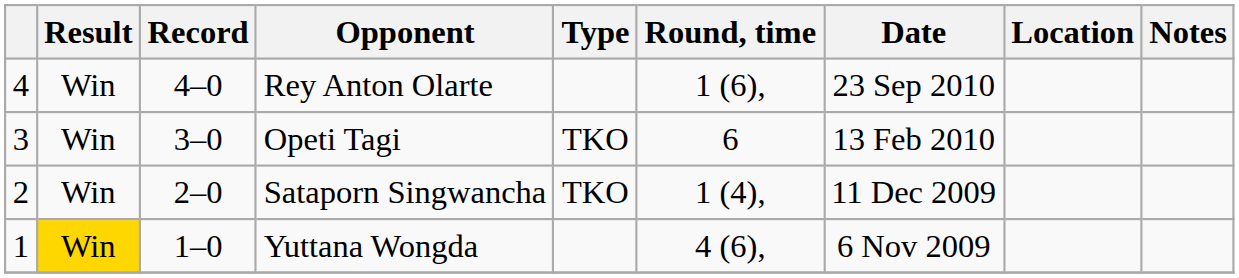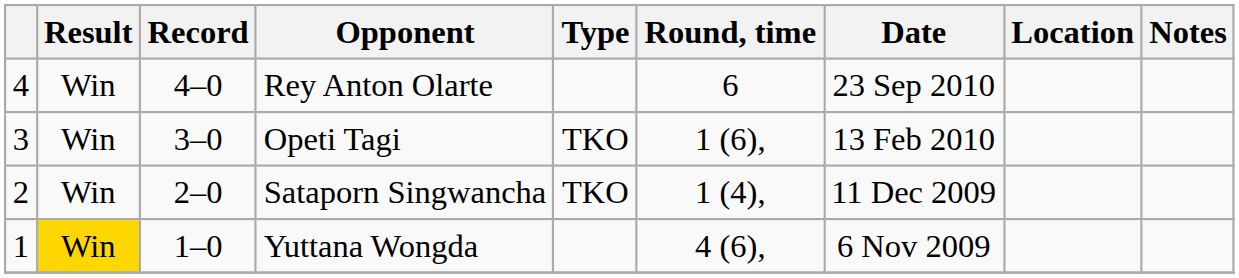 <table class="wikitable" style="text-align:center; font-size:95%">
 <tr>
 <th></th>
 <th>Result</th>
 <th>Record</th>
 <th>Opponent</th>
 <th>Type</th>
 <th>Round, time</th>
 <th>Date</th>
 <th>Location</th>
 <th>Notes</th>
 </tr>
 <tr>
 <td>4</td>
 <td>Win</td>
 <td>4–0</td>
 <td style="text-align:left;"> Rey Anton Olarte</td>
 <td></td>
-<td>1 (6), </td>
+<td>6</td>
 <td>23 Sep 2010</td>
 <td style="text-align:left;"> </td>
 <td></td>
 </tr>
 <tr>
 <td>3</td>
 <td>Win</td>
 <td>3–0</td>
 <td style="text-align:left;"> Opeti Tagi</td>
 <td>TKO</td>
-<td>6</td>
+<td>1 (6), </td>
 <td>13 Feb 2010</td>
 <td style="text-align:left;"> </td>
 <td></td>
 </tr>
 <tr>
 <td>2</td>
 <td>Win</td>
 <td>2–0</td>
 <td style="text-align:left;"> Sataporn Singwancha</td>
 <td>TKO</td>
 <td>1 (4), </td>
 <td>11 Dec 2009</td>
 <td style="text-align:left;"> </td>
 <td></td>
 </tr>
 <tr>
 <td>1</td>
 <td style="background: gold;">Win</td>
 <td>1–0</td>
 <td style="text-align:left;"> Yuttana Wongda</td>
 <td></td>
 <td>4 (6), </td>
 <td>6 Nov 2009</td>
 <td style="text-align:left;"> </td>
 <td style="text-align:left;"></td>
 </tr>
 <tr>
 </tr>
 </table>
